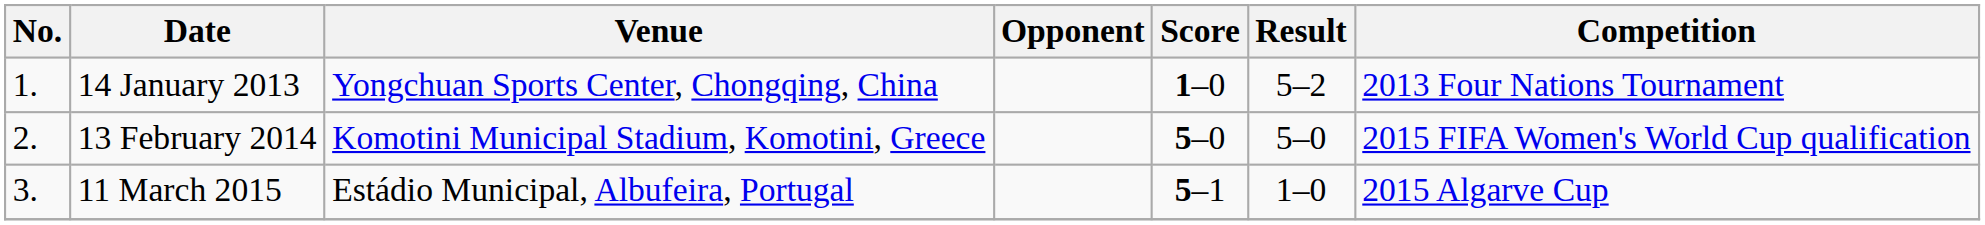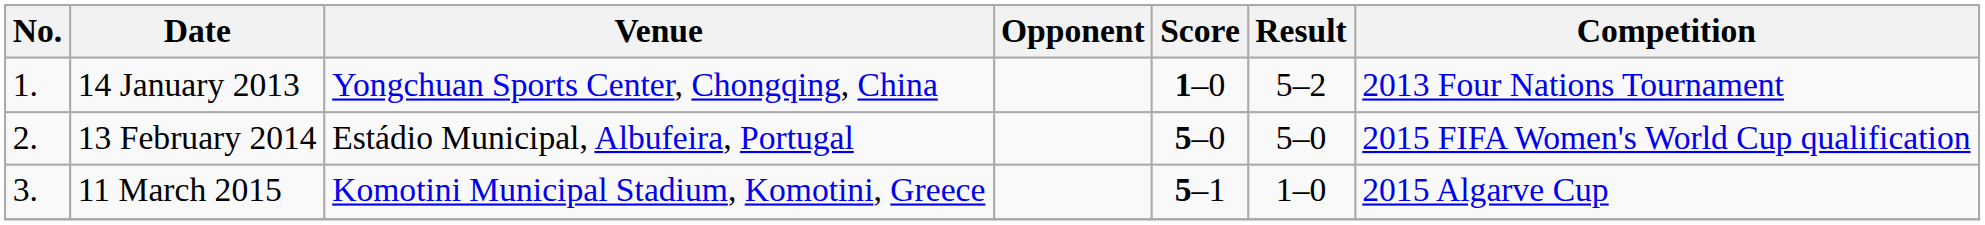 <table class="wikitable">
 <tr>
 <th>No.</th>
 <th>Date</th>
 <th>Venue</th>
 <th>Opponent</th>
 <th>Score</th>
 <th>Result</th>
 <th>Competition</th>
 </tr>
 <tr>
 <td>1.</td>
 <td>14 January 2013</td>
 <td><a href='#'>Yongchuan Sports Center</a>, <a href='#'>Chongqing</a>, <a href='#'>China</a></td>
 <td></td>
 <td align=center><strong>1</strong>–0</td>
 <td align=center>5–2</td>
 <td><a href='#'>2013 Four Nations Tournament</a></td>
 </tr>
 <tr>
 <td>2.</td>
 <td>13 February 2014</td>
-<td><a href='#'>Komotini Municipal Stadium</a>, <a href='#'>Komotini</a>, <a href='#'>Greece</a></td>
+<td>Estádio Municipal, <a href='#'>Albufeira</a>, <a href='#'>Portugal</a></td>
 <td></td>
 <td align=center><strong>5</strong>–0</td>
 <td align=center>5–0</td>
 <td><a href='#'>2015 FIFA Women's World Cup qualification</a></td>
 </tr>
 <tr>
 <td>3.</td>
 <td>11 March 2015</td>
-<td>Estádio Municipal, <a href='#'>Albufeira</a>, <a href='#'>Portugal</a></td>
+<td><a href='#'>Komotini Municipal Stadium</a>, <a href='#'>Komotini</a>, <a href='#'>Greece</a></td>
 <td></td>
 <td align=center><strong>5</strong>–1</td>
 <td align=center>1–0</td>
 <td><a href='#'>2015 Algarve Cup</a></td>
 </tr>
 <tr>
 </tr>
 </table>
